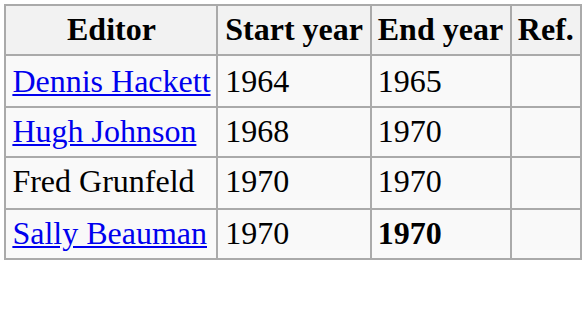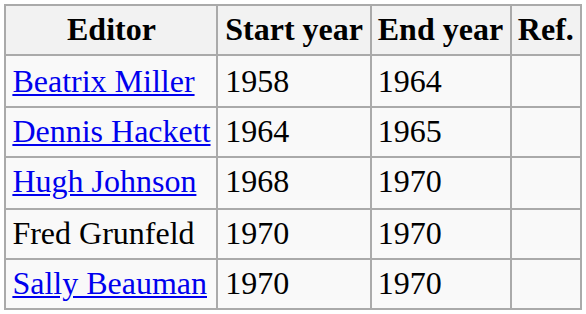 <table class="wikitable">
 <tr>
 <th>Editor</th>
 <th>Start year</th>
 <th>End year</th>
 <th>Ref.</th>
+</tr>
+<tr>
+<td><a href='#'>Beatrix Miller</a></td>
+<td>1958</td>
+<td>1964</td>
+<td></td>
 </tr>
 <tr>
 <td><a href='#'>Dennis Hackett</a></td>
 <td>1964</td>
 <td>1965</td>
 <td></td>
 </tr>
 <tr>
 <td><a href='#'>Hugh Johnson</a></td>
 <td>1968</td>
 <td>1970</td>
 <td></td>
 </tr>
 <tr>
 <td>Fred Grunfeld</td>
 <td>1970</td>
 <td>1970</td>
 <td></td>
 </tr>
 <tr>
 <td><a href='#'>Sally Beauman</a></td>
 <td>1970</td>
-<td><strong>1970</strong></td>
+<td>1970</td>
 <td></td>
 </tr>
 </table>
